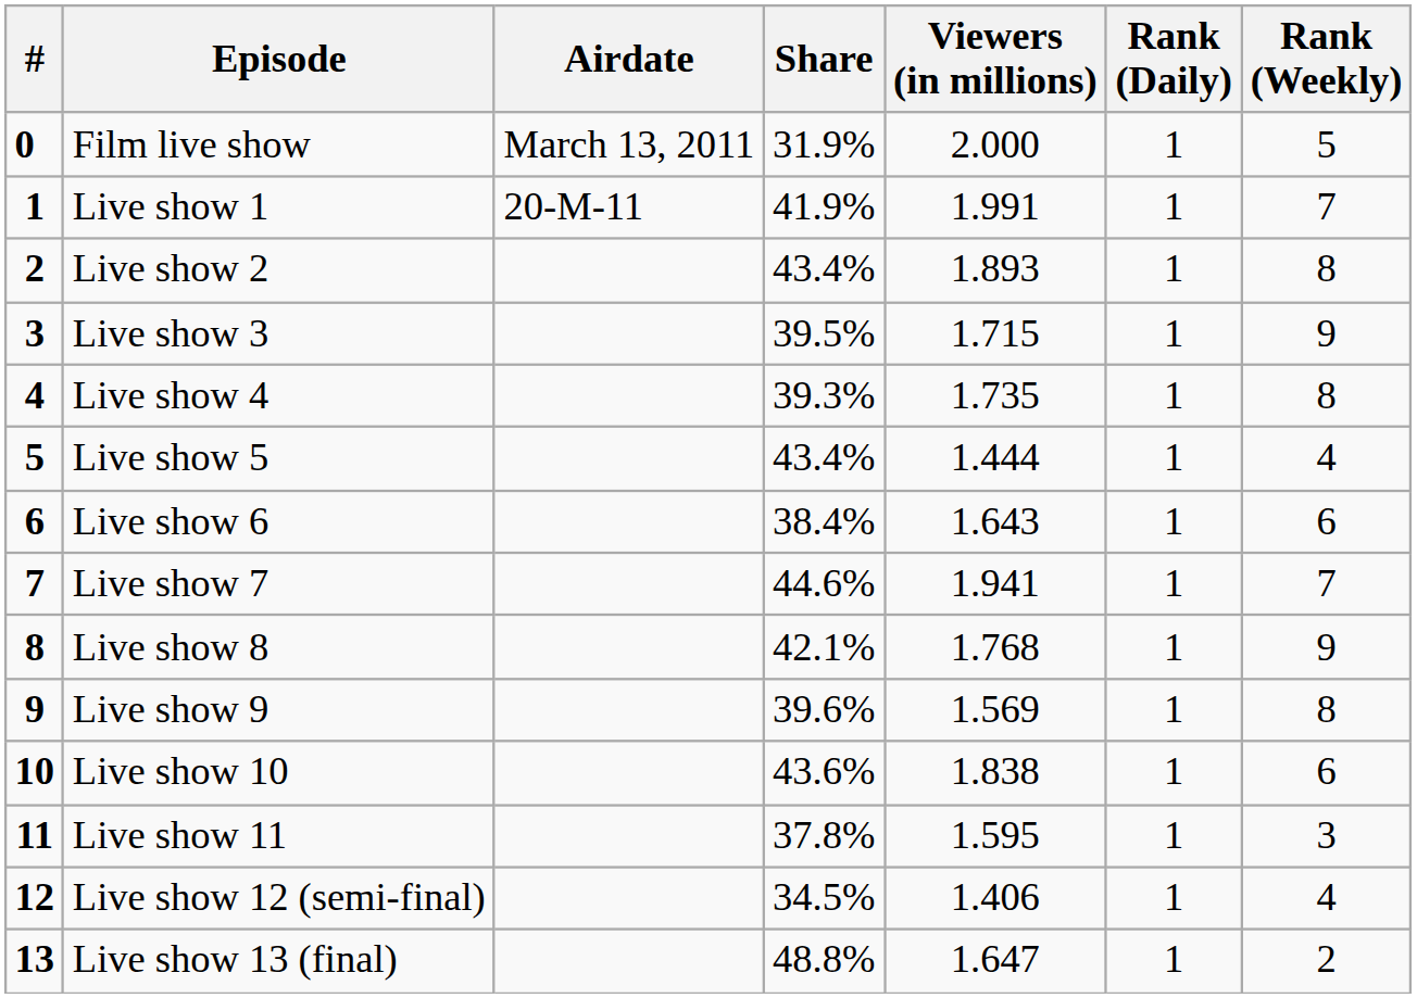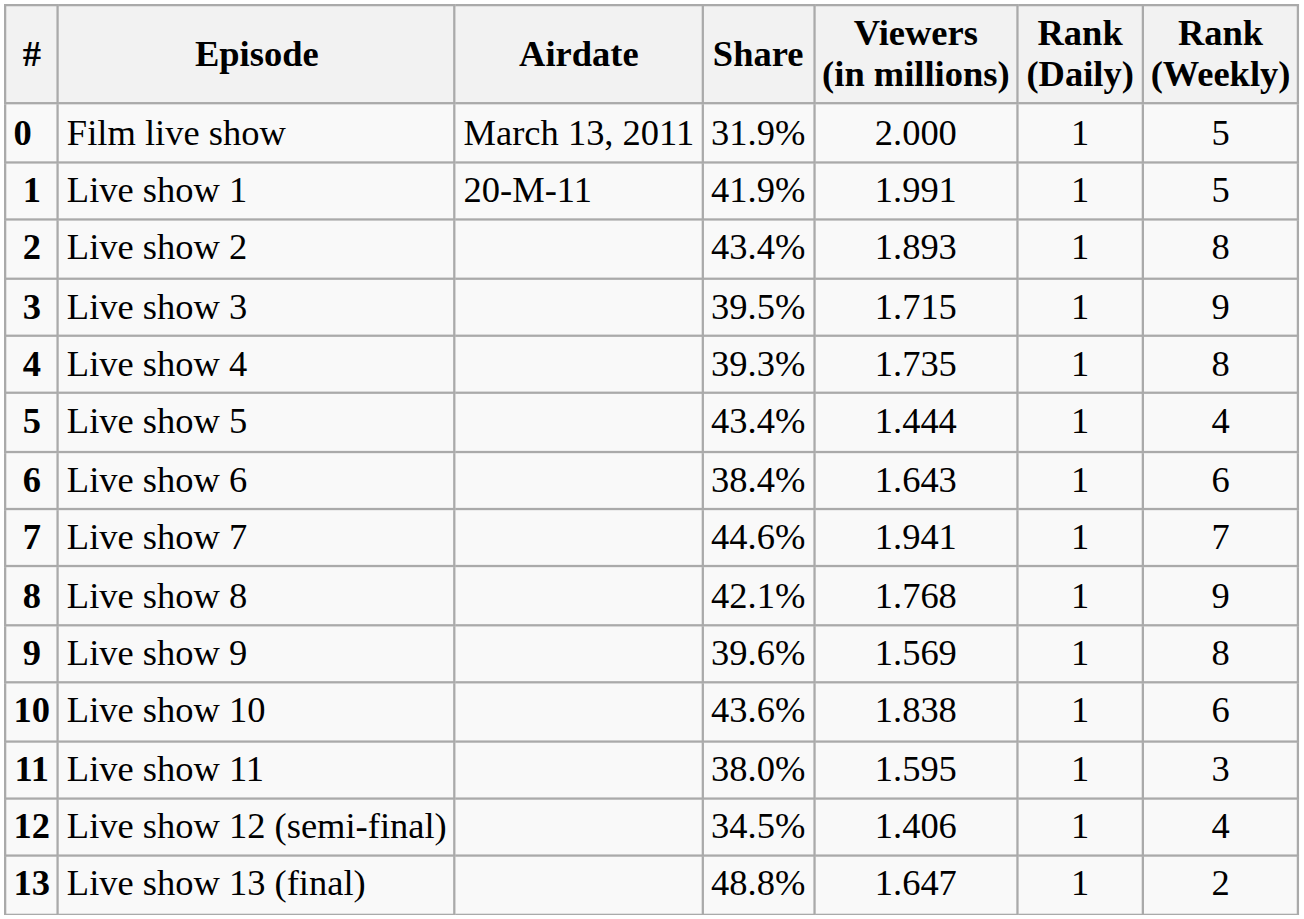 <table class="wikitable sortable">
 <tr>
 <th>#</th>
 <th>Episode</th>
 <th>Airdate</th>
 <th>Share</th>
 <th>Viewers<br>(in millions)</th>
 <th>Rank<br>(Daily)</th>
 <th>Rank<br>(Weekly)</th>
 </tr>
 <tr>
 <td style+"text-align:center"><strong>0</strong></td>
 <td>Film live show</td>
 <td>March 13, 2011</td>
 <td style="text-align:center">31.9%</td>
 <td style="text-align:center">2.000</td>
 <td style="text-align:center">1</td>
 <td style="text-align:center">5</td>
 </tr>
 <tr>
 <td style="text-align:center"><strong>1</strong></td>
 <td>Live show 1</td>
 <td> 20-M-11</td>
 <td style="text-align:center">41.9%</td>
 <td style="text-align:center">1.991</td>
 <td style="text-align:center">1</td>
-<td style="text-align:center">7</td>
+<td style="text-align:center">5</td>
 </tr>
 <tr>
 <td style="text-align:center"><strong>2</strong></td>
 <td>Live show 2</td>
 <td></td>
 <td style="text-align:center">43.4%</td>
 <td style="text-align:center">1.893</td>
 <td style="text-align:center">1</td>
 <td style="text-align:center">8</td>
 </tr>
 <tr>
 <td style="text-align:center"><strong>3</strong></td>
 <td>Live show 3</td>
 <td></td>
 <td style="text-align:center">39.5%</td>
 <td style="text-align:center">1.715</td>
 <td style="text-align:center">1</td>
 <td style="text-align:center">9</td>
 </tr>
 <tr>
 <td style="text-align:center"><strong>4</strong></td>
 <td>Live show 4</td>
 <td></td>
 <td style="text-align:center">39.3%</td>
 <td style="text-align:center">1.735</td>
 <td style="text-align:center">1</td>
 <td style="text-align:center">8</td>
 </tr>
 <tr>
 <td style="text-align:center"><strong>5</strong></td>
 <td>Live show 5</td>
 <td></td>
 <td style="text-align:center">43.4%</td>
 <td style="text-align:center">1.444</td>
 <td style="text-align:center">1</td>
 <td style="text-align:center">4</td>
 </tr>
 <tr>
 <td style="text-align:center"><strong>6</strong></td>
 <td>Live show 6</td>
 <td></td>
 <td style="text-align:center">38.4%</td>
 <td style="text-align:center">1.643</td>
 <td style="text-align:center">1</td>
 <td style="text-align:center">6</td>
 </tr>
 <tr>
 <td style="text-align:center"><strong>7</strong></td>
 <td>Live show 7</td>
 <td></td>
 <td style="text-align:center">44.6%</td>
 <td style="text-align:center">1.941</td>
 <td style="text-align:center">1</td>
 <td style="text-align:center">7</td>
 </tr>
 <tr>
 <td style="text-align:center"><strong>8</strong></td>
 <td>Live show 8</td>
 <td></td>
 <td style="text-align:center">42.1%</td>
 <td style="text-align:center">1.768</td>
 <td style="text-align:center">1</td>
 <td style="text-align:center">9</td>
 </tr>
 <tr>
 <td style="text-align:center"><strong>9</strong></td>
 <td>Live show 9</td>
 <td></td>
 <td style="text-align:center">39.6%</td>
 <td style="text-align:center">1.569</td>
 <td style="text-align:center">1</td>
 <td style="text-align:center">8</td>
 </tr>
 <tr>
 <td style="text-align:center"><strong>10</strong></td>
 <td>Live show 10</td>
 <td></td>
 <td style="text-align:center">43.6%</td>
 <td style="text-align:center">1.838</td>
 <td style="text-align:center">1</td>
 <td style="text-align:center">6</td>
 </tr>
 <tr>
 <td style="text-align:center"><strong>11</strong></td>
 <td>Live show 11</td>
 <td></td>
-<td style="text-align:center">37.8%</td>
+<td style="text-align:center">38.0%</td>
 <td style="text-align:center">1.595</td>
 <td style="text-align:center">1</td>
 <td style="text-align:center">3</td>
 </tr>
 <tr>
 <td style="text-align:center"><strong>12</strong></td>
 <td>Live show 12 (semi-final)</td>
 <td></td>
 <td style="text-align:center">34.5%</td>
 <td style="text-align:center">1.406</td>
 <td style="text-align:center">1</td>
 <td style="text-align:center">4</td>
 </tr>
 <tr>
 <td style="text-align:center"><strong>13</strong></td>
 <td>Live show 13 (final)</td>
 <td></td>
 <td style="text-align:center">48.8%</td>
 <td style="text-align:center">1.647</td>
 <td style="text-align:center">1</td>
 <td style="text-align:center">2</td>
 </tr>
 </table>
